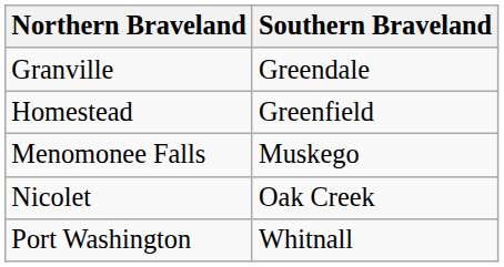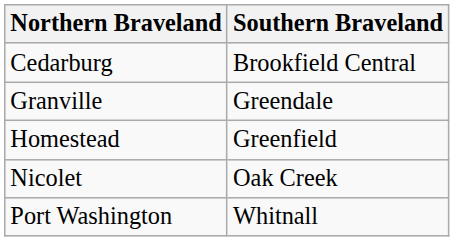 <table class="wikitable">
 <tr>
 <th>Northern Braveland</th>
 <th>Southern Braveland</th>
+</tr>
+<tr>
+<td>Cedarburg</td>
+<td>Brookfield Central</td>
 </tr>
 <tr>
 <td>Granville</td>
 <td>Greendale</td>
 </tr>
 <tr>
 <td>Homestead</td>
 <td>Greenfield</td>
 </tr>
 <tr>
-<td>Menomonee Falls</td>
-<td>Muskego</td>
-</tr>
-<tr>
 <td>Nicolet</td>
 <td>Oak Creek</td>
 </tr>
 <tr>
 <td>Port Washington</td>
 <td>Whitnall</td>
 </tr>
 </table>
